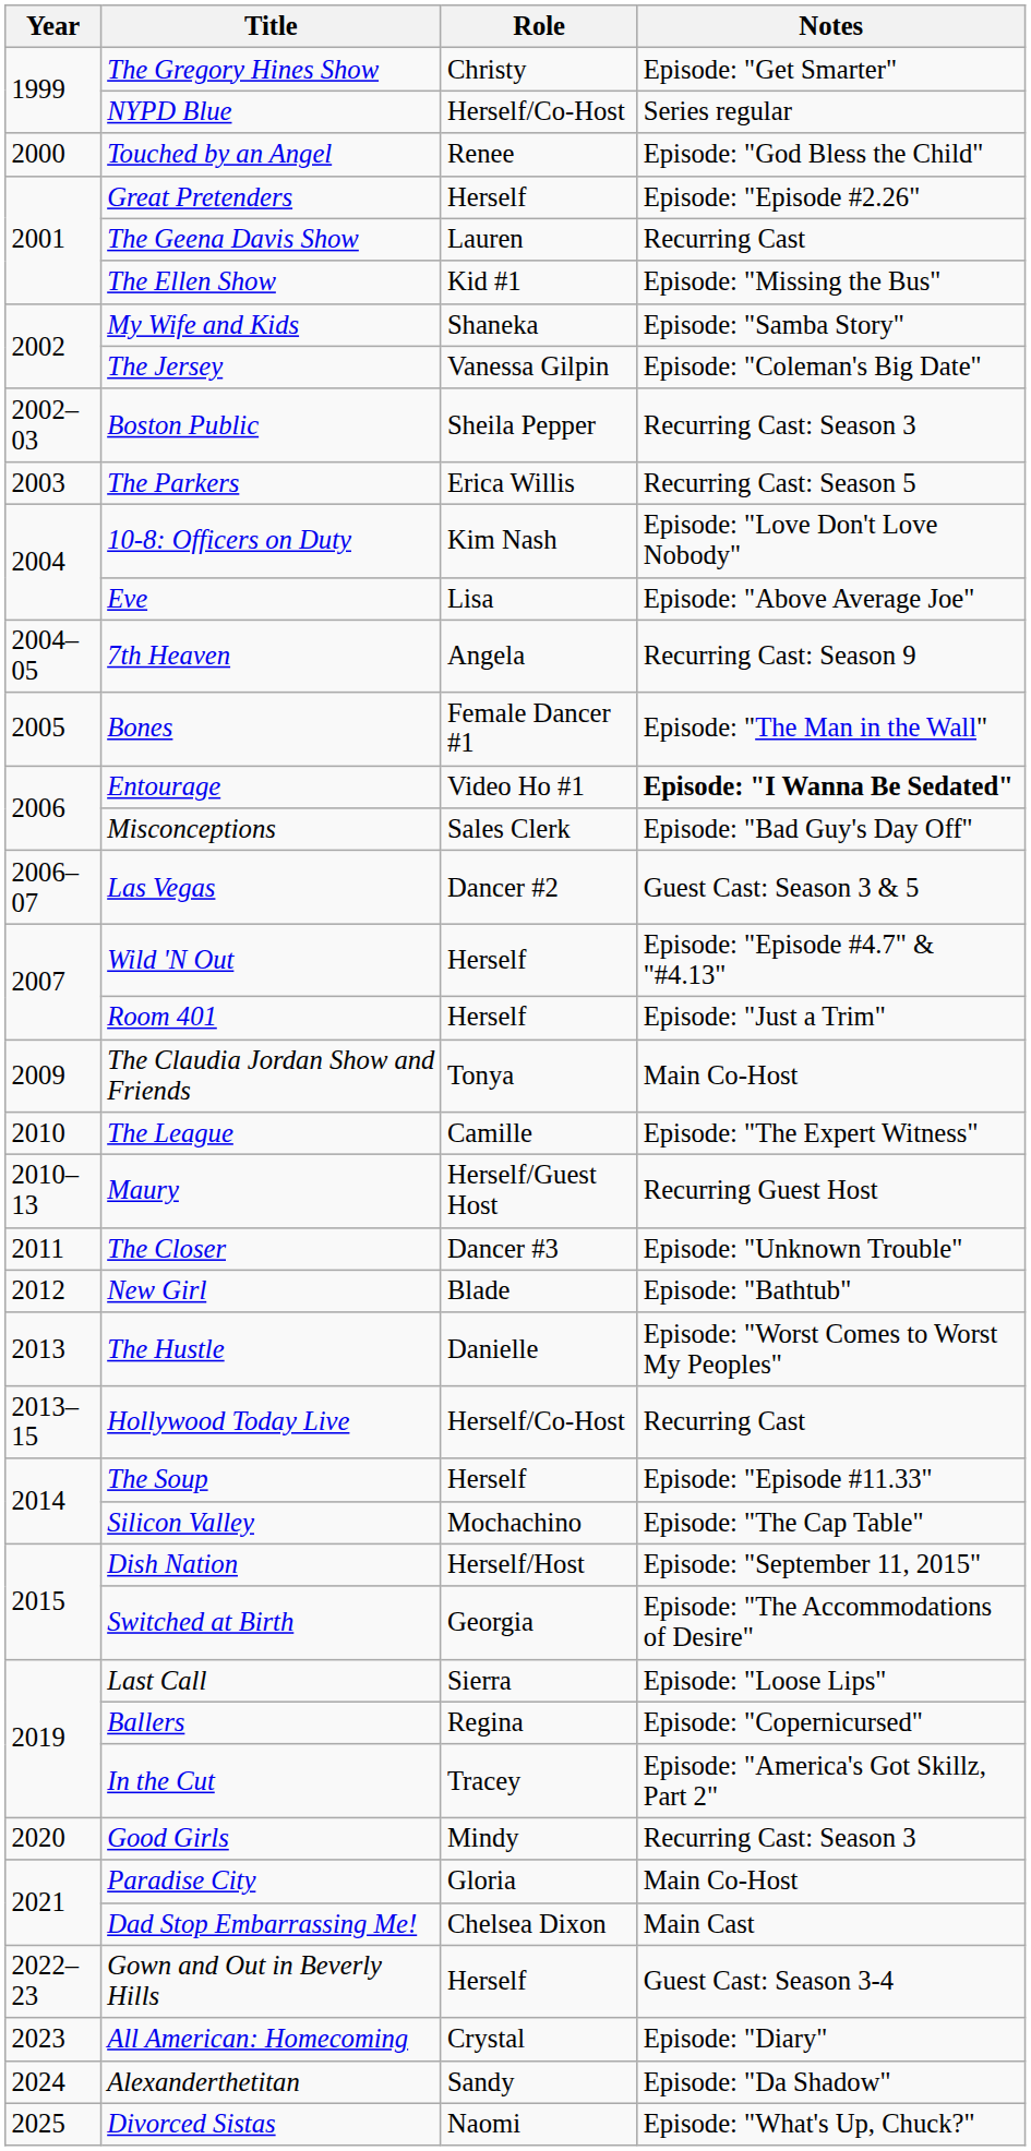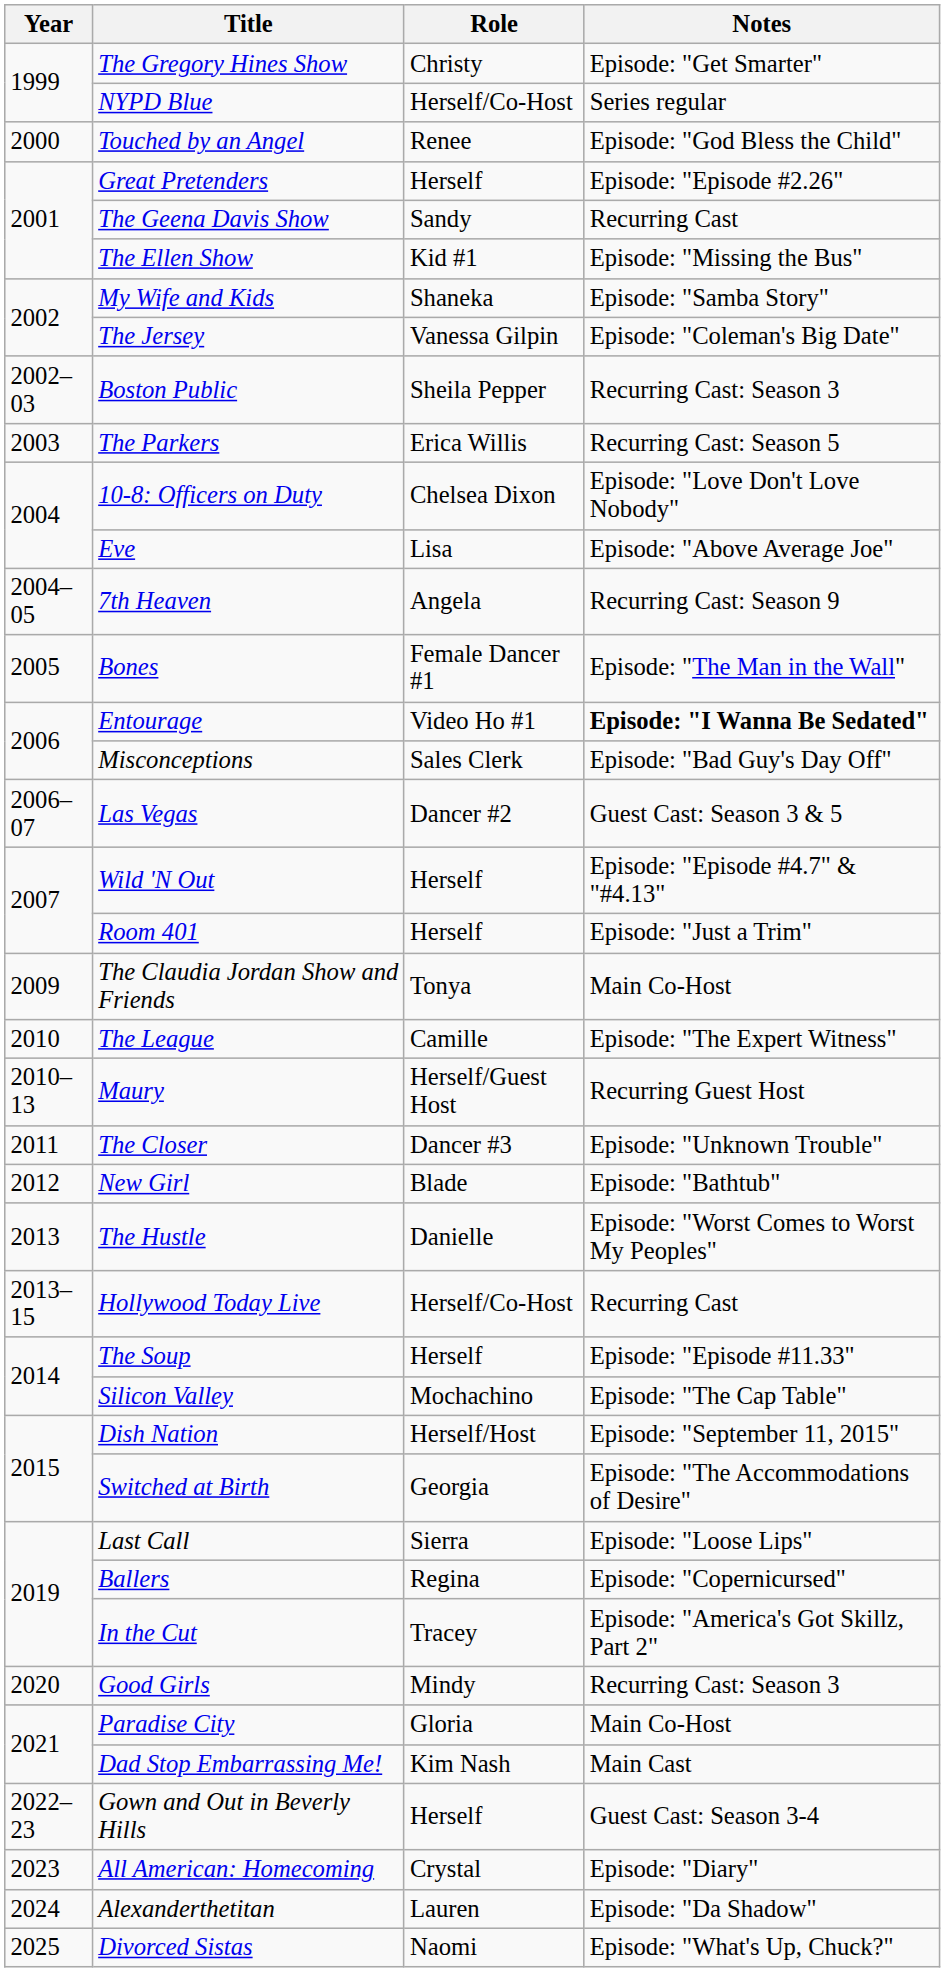 <table class="wikitable sortable">
 <tr>
 <th>Year</th>
 <th>Title</th>
 <th>Role</th>
 <th>Notes</th>
 </tr>
 <tr>
 <td rowspan="2">1999</td>
 <td><em><a href='#'>The Gregory Hines Show</a></em></td>
 <td>Christy</td>
 <td>Episode: "Get Smarter"</td>
 </tr>
 <tr>
 <td><em><a href='#'>NYPD Blue</a></em></td>
 <td>Herself/Co-Host</td>
 <td>Series regular</td>
 </tr>
 <tr>
 <td>2000</td>
 <td><em><a href='#'>Touched by an Angel</a></em></td>
 <td>Renee</td>
 <td>Episode: "God Bless the Child"</td>
 </tr>
 <tr>
 <td rowspan="3">2001</td>
 <td><em><a href='#'>Great Pretenders</a></em></td>
 <td>Herself</td>
 <td>Episode: "Episode #2.26"</td>
 </tr>
 <tr>
 <td><em><a href='#'>The Geena Davis Show</a></em></td>
-<td>Lauren</td>
+<td>Sandy</td>
 <td>Recurring Cast</td>
 </tr>
 <tr>
 <td><em><a href='#'>The Ellen Show</a></em></td>
 <td>Kid #1</td>
 <td>Episode: "Missing the Bus"</td>
 </tr>
 <tr>
 <td rowspan="2">2002</td>
 <td><em><a href='#'>My Wife and Kids</a></em></td>
 <td>Shaneka</td>
 <td>Episode: "Samba Story"</td>
 </tr>
 <tr>
 <td><em><a href='#'>The Jersey</a></em></td>
 <td>Vanessa Gilpin</td>
 <td>Episode: "Coleman's Big Date"</td>
 </tr>
 <tr>
 <td>2002–03</td>
 <td><em><a href='#'>Boston Public</a></em></td>
 <td>Sheila Pepper</td>
 <td>Recurring Cast: Season 3</td>
 </tr>
 <tr>
 <td>2003</td>
 <td><em><a href='#'>The Parkers</a></em></td>
 <td>Erica Willis</td>
 <td>Recurring Cast: Season 5</td>
 </tr>
 <tr>
 <td rowspan="2">2004</td>
 <td><em><a href='#'>10-8: Officers on Duty</a></em></td>
-<td>Kim Nash</td>
+<td>Chelsea Dixon</td>
 <td>Episode: "Love Don't Love Nobody"</td>
 </tr>
 <tr>
 <td><em><a href='#'>Eve</a></em></td>
 <td>Lisa</td>
 <td>Episode: "Above Average Joe"</td>
 </tr>
 <tr>
 <td>2004–05</td>
 <td><em><a href='#'>7th Heaven</a></em></td>
 <td>Angela</td>
 <td>Recurring Cast: Season 9</td>
 </tr>
 <tr>
 <td>2005</td>
 <td><em><a href='#'>Bones</a></em></td>
 <td>Female Dancer #1</td>
 <td>Episode: "<a href='#'>The Man in the Wall</a>"</td>
 </tr>
 <tr>
 <td rowspan="2">2006</td>
 <td><em><a href='#'>Entourage</a></em></td>
 <td>Video Ho #1</td>
 <td><strong>Episode: "I Wanna Be Sedated"</strong></td>
 </tr>
 <tr>
 <td><em>Misconceptions</em></td>
 <td>Sales Clerk</td>
 <td>Episode: "Bad Guy's Day Off"</td>
 </tr>
 <tr>
 <td>2006–07</td>
 <td><em><a href='#'>Las Vegas</a></em></td>
 <td>Dancer #2</td>
 <td>Guest Cast: Season 3 & 5</td>
 </tr>
 <tr>
 <td rowspan="2">2007</td>
 <td><em><a href='#'>Wild 'N Out</a></em></td>
 <td>Herself</td>
 <td>Episode: "Episode #4.7" & "#4.13"</td>
 </tr>
 <tr>
 <td><em><a href='#'>Room 401</a></em></td>
 <td>Herself</td>
 <td>Episode: "Just a Trim"</td>
 </tr>
 <tr>
 <td>2009</td>
 <td><em>The Claudia Jordan Show and Friends</em></td>
 <td>Tonya</td>
 <td>Main Co-Host</td>
 </tr>
 <tr>
 <td>2010</td>
 <td><em><a href='#'>The League</a></em></td>
 <td>Camille</td>
 <td>Episode: "The Expert Witness"</td>
 </tr>
 <tr>
 <td>2010–13</td>
 <td><em><a href='#'>Maury</a></em></td>
 <td>Herself/Guest Host</td>
 <td>Recurring Guest Host</td>
 </tr>
 <tr>
 <td>2011</td>
 <td><em><a href='#'>The Closer</a></em></td>
 <td>Dancer #3</td>
 <td>Episode: "Unknown Trouble"</td>
 </tr>
 <tr>
 <td>2012</td>
 <td><em><a href='#'>New Girl</a></em></td>
 <td>Blade</td>
 <td>Episode: "Bathtub"</td>
 </tr>
 <tr>
 <td>2013</td>
 <td><em><a href='#'>The Hustle</a></em></td>
 <td>Danielle</td>
 <td>Episode: "Worst Comes to Worst My Peoples"</td>
 </tr>
 <tr>
 <td>2013–15</td>
 <td><em><a href='#'>Hollywood Today Live</a></em></td>
 <td>Herself/Co-Host</td>
 <td>Recurring Cast</td>
 </tr>
 <tr>
 <td rowspan="2">2014</td>
 <td><em><a href='#'>The Soup</a></em></td>
 <td>Herself</td>
 <td>Episode: "Episode #11.33"</td>
 </tr>
 <tr>
 <td><em><a href='#'>Silicon Valley</a></em></td>
 <td>Mochachino</td>
 <td>Episode: "The Cap Table"</td>
 </tr>
 <tr>
 <td rowspan="2">2015</td>
 <td><em><a href='#'>Dish Nation</a></em></td>
 <td>Herself/Host</td>
 <td>Episode: "September 11, 2015"</td>
 </tr>
 <tr>
 <td><em><a href='#'>Switched at Birth</a></em></td>
 <td>Georgia</td>
 <td>Episode: "The Accommodations of Desire"</td>
 </tr>
 <tr>
 <td rowspan="3">2019</td>
 <td><em>Last Call</em></td>
 <td>Sierra</td>
 <td>Episode: "Loose Lips"</td>
 </tr>
 <tr>
 <td><em><a href='#'>Ballers</a></em></td>
 <td>Regina</td>
 <td>Episode: "Copernicursed"</td>
 </tr>
 <tr>
 <td><em><a href='#'>In the Cut</a></em></td>
 <td>Tracey</td>
 <td>Episode: "America's Got Skillz, Part 2"</td>
 </tr>
 <tr>
 <td>2020</td>
 <td><em><a href='#'>Good Girls</a></em></td>
 <td>Mindy</td>
 <td>Recurring Cast: Season 3</td>
 </tr>
 <tr>
 <td rowspan="2">2021</td>
 <td><em><a href='#'>Paradise City</a></em></td>
 <td>Gloria</td>
 <td>Main Co-Host</td>
 </tr>
 <tr>
 <td><em><a href='#'>Dad Stop Embarrassing Me!</a></em></td>
-<td>Chelsea Dixon</td>
+<td>Kim Nash</td>
 <td>Main Cast</td>
 </tr>
 <tr>
 <td>2022–23</td>
 <td><em>Gown and Out in Beverly Hills</em></td>
 <td>Herself</td>
 <td>Guest Cast: Season 3-4</td>
 </tr>
 <tr>
 <td>2023</td>
 <td><em><a href='#'>All American: Homecoming</a></em></td>
 <td>Crystal</td>
 <td>Episode: "Diary"</td>
 </tr>
 <tr>
 <td>2024</td>
 <td><em>Alexanderthetitan</em></td>
-<td>Sandy</td>
+<td>Lauren</td>
 <td>Episode: "Da Shadow"</td>
 </tr>
 <tr>
 <td>2025</td>
 <td><em><a href='#'>Divorced Sistas</a></em></td>
 <td>Naomi</td>
 <td>Episode: "What's Up, Chuck?"</td>
 </tr>
 </table>
